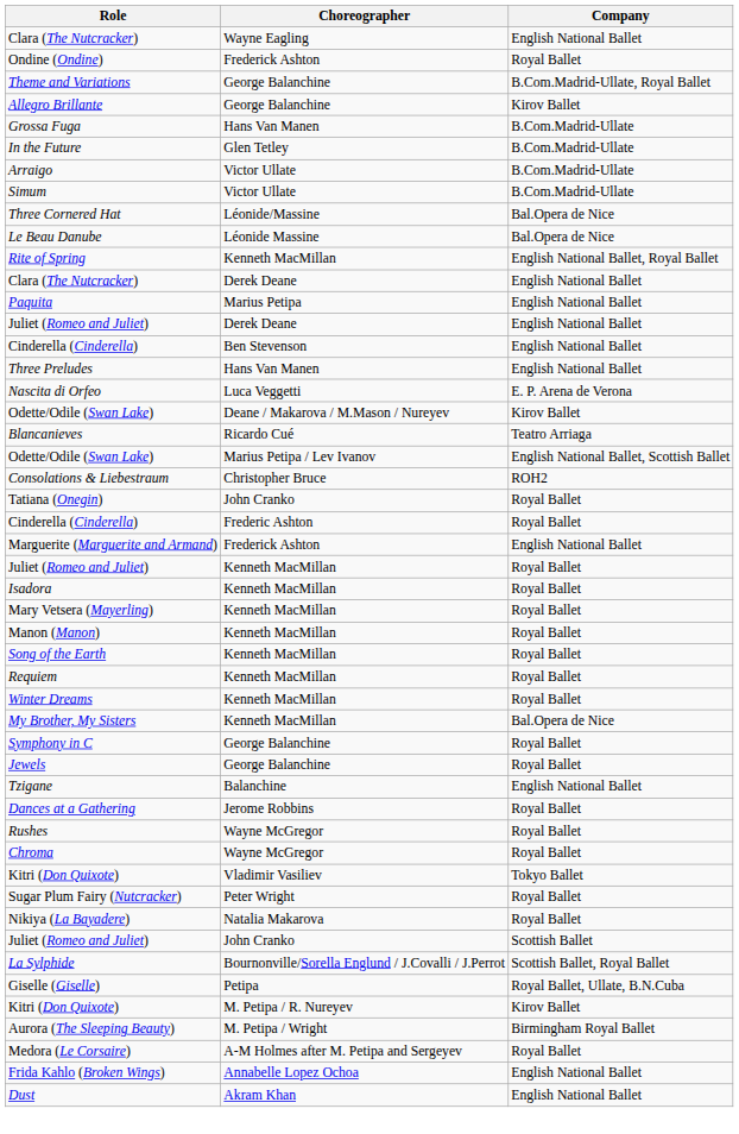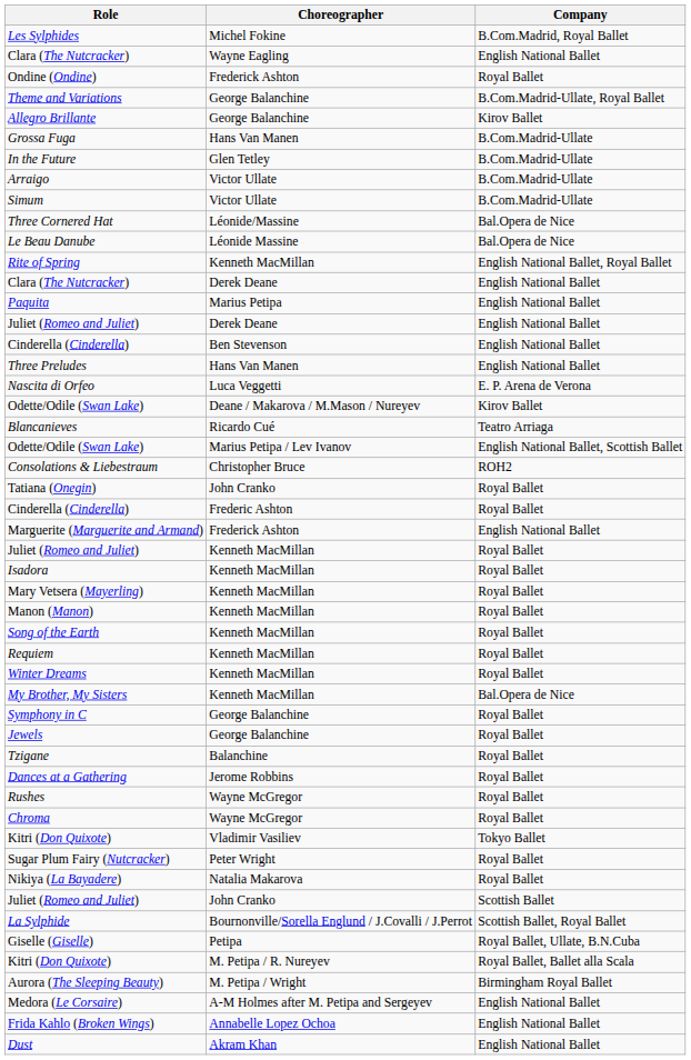 <table class="wikitable sortable">
 <tr>
 <th>Role</th>
 <th>Choreographer</th>
 <th>Company</th>
+</tr>
+<tr>
+<td><em><a href='#'>Les Sylphides</a></em></td>
+<td>Michel Fokine</td>
+<td>B.Com.Madrid, Royal Ballet</td>
 </tr>
 <tr>
 <td>Clara (<em><a href='#'>The Nutcracker</a></em>)</td>
 <td>Wayne Eagling</td>
 <td>English National Ballet</td>
 </tr>
 <tr>
 <td>Ondine (<em><a href='#'>Ondine</a></em>)</td>
 <td>Frederick Ashton</td>
 <td>Royal Ballet</td>
 </tr>
 <tr>
 <td><em><a href='#'>Theme and Variations</a></em></td>
 <td>George Balanchine</td>
 <td>B.Com.Madrid-Ullate, Royal Ballet</td>
 </tr>
 <tr>
 <td><em><a href='#'>Allegro Brillante</a></em></td>
 <td>George Balanchine</td>
 <td>Kirov Ballet</td>
 </tr>
 <tr>
 <td><em>Grossa Fuga</em></td>
 <td>Hans Van Manen</td>
 <td>B.Com.Madrid-Ullate</td>
 </tr>
 <tr>
 <td><em>In the Future</em></td>
 <td>Glen Tetley</td>
 <td>B.Com.Madrid-Ullate</td>
 </tr>
 <tr>
 <td><em>Arraigo</em></td>
 <td>Victor Ullate</td>
 <td>B.Com.Madrid-Ullate</td>
 </tr>
 <tr>
 <td><em>Simum</em></td>
 <td>Victor Ullate</td>
 <td>B.Com.Madrid-Ullate</td>
 </tr>
 <tr>
 <td><em>Three Cornered Hat</em></td>
 <td>Léonide/Massine</td>
 <td>Bal.Opera de Nice</td>
 </tr>
 <tr>
 <td><em>Le Beau Danube</em></td>
 <td>Léonide Massine</td>
 <td>Bal.Opera de Nice</td>
 </tr>
 <tr>
 <td><em><a href='#'>Rite of Spring</a></em></td>
 <td>Kenneth MacMillan</td>
 <td>English National Ballet, Royal Ballet</td>
 </tr>
 <tr>
 <td>Clara (<em><a href='#'>The Nutcracker</a></em>)</td>
 <td>Derek Deane</td>
 <td>English National Ballet</td>
 </tr>
 <tr>
 <td><em><a href='#'>Paquita</a></em></td>
 <td>Marius Petipa</td>
 <td>English National Ballet</td>
 </tr>
 <tr>
 <td>Juliet (<em><a href='#'>Romeo and Juliet</a></em>)</td>
 <td>Derek Deane</td>
 <td>English National Ballet</td>
 </tr>
 <tr>
 <td>Cinderella (<em><a href='#'>Cinderella</a></em>)</td>
 <td>Ben Stevenson</td>
 <td>English National Ballet</td>
 </tr>
 <tr>
 <td><em>Three Preludes</em></td>
 <td>Hans Van Manen</td>
 <td>English National Ballet</td>
 </tr>
 <tr>
 <td><em>Nascita di Orfeo</em></td>
 <td>Luca Veggetti</td>
 <td>E. P. Arena de Verona</td>
 </tr>
 <tr>
 <td>Odette/Odile (<em><a href='#'>Swan Lake</a></em>)</td>
 <td>Deane / Makarova / M.Mason / Nureyev</td>
 <td>Kirov Ballet</td>
 </tr>
 <tr>
 <td><em>Blancanieves</em></td>
 <td>Ricardo Cué</td>
 <td>Teatro Arriaga</td>
 </tr>
 <tr>
 <td>Odette/Odile (<em><a href='#'>Swan Lake</a></em>)</td>
 <td>Marius Petipa / Lev Ivanov</td>
 <td>English National Ballet, Scottish Ballet</td>
 </tr>
 <tr>
 <td><em>Consolations & Liebestraum</em></td>
 <td>Christopher Bruce</td>
 <td>ROH2</td>
 </tr>
 <tr>
 <td>Tatiana (<em><a href='#'>Onegin</a></em>)</td>
 <td>John Cranko</td>
 <td>Royal Ballet</td>
 </tr>
 <tr>
 <td>Cinderella (<em><a href='#'>Cinderella</a></em>)</td>
 <td>Frederic Ashton</td>
 <td>Royal Ballet</td>
 </tr>
 <tr>
 <td>Marguerite (<em><a href='#'>Marguerite and Armand</a></em>)</td>
 <td>Frederick Ashton</td>
 <td>English National Ballet</td>
 </tr>
 <tr>
 <td>Juliet (<em><a href='#'>Romeo and Juliet</a></em>)</td>
 <td>Kenneth MacMillan</td>
 <td>Royal Ballet</td>
 </tr>
 <tr>
 <td><em>Isadora</em></td>
 <td>Kenneth MacMillan</td>
 <td>Royal Ballet</td>
 </tr>
 <tr>
 <td>Mary Vetsera (<em><a href='#'>Mayerling</a></em>)</td>
 <td>Kenneth MacMillan</td>
 <td>Royal Ballet</td>
 </tr>
 <tr>
 <td>Manon (<em><a href='#'>Manon</a></em>)</td>
 <td>Kenneth MacMillan</td>
 <td>Royal Ballet</td>
 </tr>
 <tr>
 <td><em><a href='#'>Song of the Earth</a></em></td>
 <td>Kenneth MacMillan</td>
 <td>Royal Ballet</td>
 </tr>
 <tr>
 <td><em>Requiem</em></td>
 <td>Kenneth MacMillan</td>
 <td>Royal Ballet</td>
 </tr>
 <tr>
 <td><em><a href='#'>Winter Dreams</a></em></td>
 <td>Kenneth MacMillan</td>
 <td>Royal Ballet</td>
 </tr>
 <tr>
 <td><em><a href='#'>My Brother, My Sisters</a></em></td>
 <td>Kenneth MacMillan</td>
 <td>Bal.Opera de Nice</td>
 </tr>
 <tr>
 <td><em><a href='#'>Symphony in C</a></em></td>
 <td>George Balanchine</td>
 <td>Royal Ballet</td>
 </tr>
 <tr>
 <td><em><a href='#'>Jewels</a></em></td>
 <td>George Balanchine</td>
 <td>Royal Ballet</td>
 </tr>
 <tr>
 <td><em>Tzigane</em></td>
 <td>Balanchine</td>
-<td>English National Ballet</td>
+<td>Royal Ballet</td>
 </tr>
 <tr>
 <td><em><a href='#'>Dances at a Gathering</a></em></td>
 <td>Jerome Robbins</td>
 <td>Royal Ballet</td>
 </tr>
 <tr>
 <td><em>Rushes</em></td>
 <td>Wayne McGregor</td>
 <td>Royal Ballet</td>
 </tr>
 <tr>
 <td><em><a href='#'>Chroma</a></em></td>
 <td>Wayne McGregor</td>
 <td>Royal Ballet</td>
 </tr>
 <tr>
 <td>Kitri (<em><a href='#'>Don Quixote</a></em>)</td>
 <td>Vladimir Vasiliev</td>
 <td>Tokyo Ballet</td>
 </tr>
 <tr>
 <td>Sugar Plum Fairy (<em><a href='#'>Nutcracker</a></em>)</td>
 <td>Peter Wright</td>
 <td>Royal Ballet</td>
 </tr>
 <tr>
 <td>Nikiya (<em><a href='#'>La Bayadere</a></em>)</td>
 <td>Natalia Makarova</td>
 <td>Royal Ballet</td>
 </tr>
 <tr>
 <td>Juliet (<em><a href='#'>Romeo and Juliet</a></em>)</td>
 <td>John Cranko</td>
 <td>Scottish Ballet</td>
 </tr>
 <tr>
 <td><em><a href='#'>La Sylphide</a></em></td>
 <td>Bournonville/<a href='#'>Sorella Englund</a> / J.Covalli / J.Perrot</td>
 <td>Scottish Ballet, Royal Ballet</td>
 </tr>
 <tr>
 <td>Giselle (<em><a href='#'>Giselle</a></em>)</td>
 <td>Petipa</td>
 <td>Royal Ballet, Ullate, B.N.Cuba</td>
 </tr>
 <tr>
 <td>Kitri (<em><a href='#'>Don Quixote</a></em>)</td>
 <td>M. Petipa / R. Nureyev</td>
-<td>Kirov Ballet</td>
+<td>Royal Ballet, Ballet alla Scala</td>
 </tr>
 <tr>
 <td>Aurora (<em><a href='#'>The Sleeping Beauty</a></em>)</td>
 <td>M. Petipa / Wright</td>
 <td>Birmingham Royal Ballet</td>
 </tr>
 <tr>
 <td>Medora (<em><a href='#'>Le Corsaire</a></em>)</td>
 <td>A-M Holmes after M. Petipa and Sergeyev</td>
-<td>Royal Ballet</td>
+<td>English National Ballet</td>
 </tr>
 <tr>
 <td><a href='#'>Frida Kahlo</a> (<em><a href='#'>Broken Wings</a></em>)</td>
 <td><a href='#'>Annabelle Lopez Ochoa</a></td>
 <td>English National Ballet</td>
 </tr>
 <tr>
 <td><em><a href='#'>Dust</a></em></td>
 <td><a href='#'>Akram Khan</a></td>
 <td>English National Ballet</td>
 </tr>
 </table>
